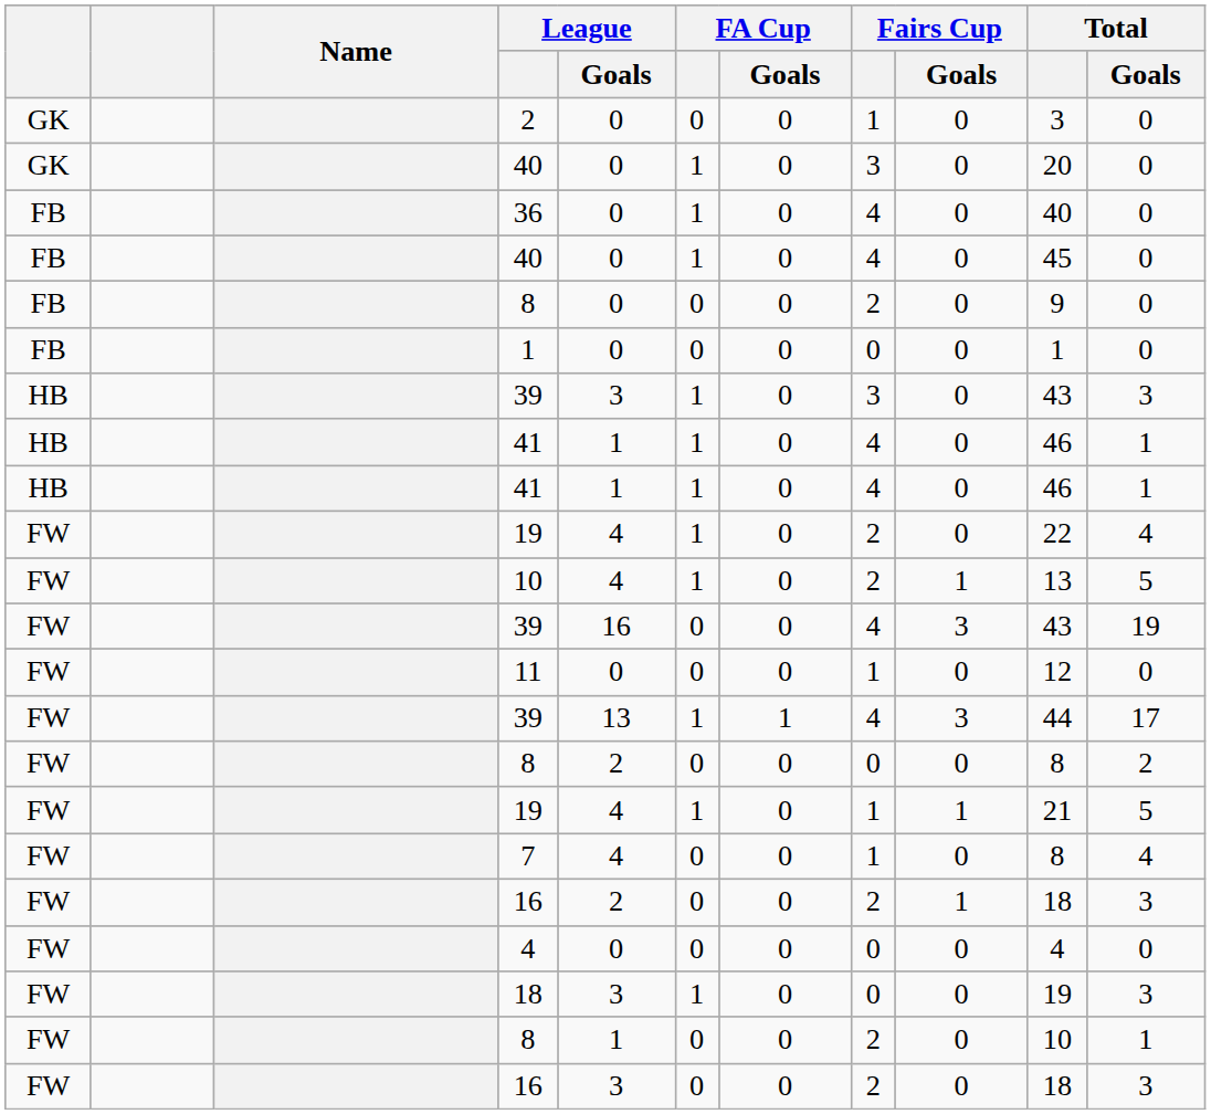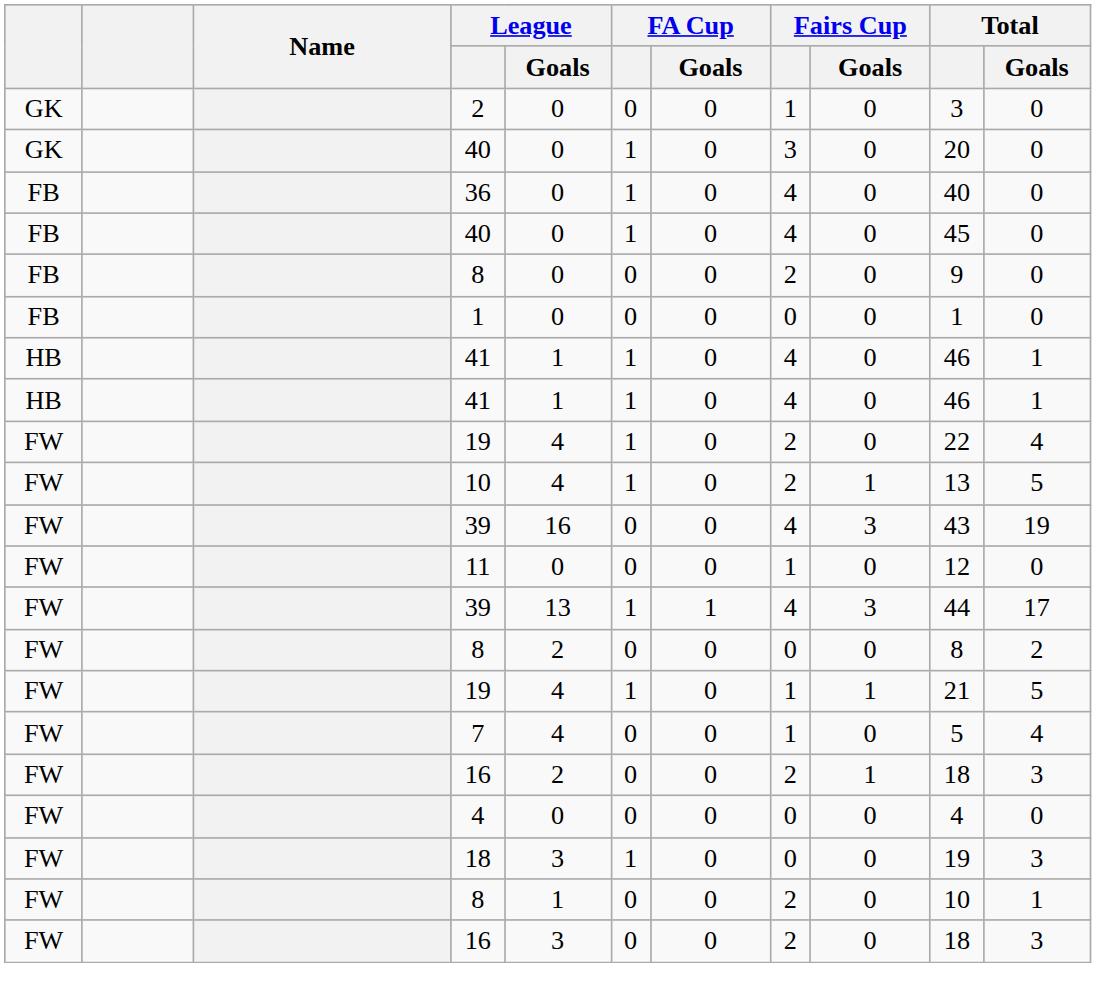 <table class="wikitable sortable plainrowheaders" style="text-align:center;">
 <tr>
 <th rowspan="2" scope="col" width="40"></th>
 <th rowspan="2" scope="col" width="60"></th>
 <th rowspan="2" scope="col" width="150" scope=col>Name</th>
 <th colspan="2" width="90"><a href='#'>League</a></th>
 <th colspan="2" width="90"><a href='#'>FA Cup</a></th>
 <th colspan="2" width="90"><a href='#'>Fairs Cup</a></th>
 <th colspan="2" width="90">Total</th>
 </tr>
 <tr>
 <th scope="col"></th>
 <th scope="col">Goals</th>
 <th scope="col"></th>
 <th scope="col">Goals</th>
 <th scope="col"></th>
 <th scope="col">Goals</th>
 <th scope="col"></th>
 <th scope="col">Goals</th>
 </tr>
 <tr>
 <td data-sort-value=1>GK</td>
 <td></td>
 <th scope="row"></th>
 <td>2</td>
 <td>0</td>
 <td>0</td>
 <td>0</td>
 <td>1</td>
 <td>0</td>
 <td>3</td>
 <td>0</td>
 </tr>
 <tr>
 <td data-sort-value=1>GK</td>
 <td></td>
 <th scope="row"></th>
 <td>40</td>
 <td>0</td>
 <td>1</td>
 <td>0</td>
 <td>3</td>
 <td>0</td>
 <td>20</td>
 <td>0</td>
 </tr>
 <tr>
 <td data-sort-value=2>FB</td>
 <td></td>
 <th scope="row"></th>
 <td>36</td>
 <td>0</td>
 <td>1</td>
 <td>0</td>
 <td>4</td>
 <td>0</td>
 <td>40</td>
 <td>0</td>
 </tr>
 <tr>
 <td data-sort-value=2>FB</td>
 <td></td>
 <th scope="row"></th>
 <td>40</td>
 <td>0</td>
 <td>1</td>
 <td>0</td>
 <td>4</td>
 <td>0</td>
 <td>45</td>
 <td>0</td>
 </tr>
 <tr>
 <td data-sort-value=2>FB</td>
 <td></td>
 <th scope="row"></th>
 <td>8</td>
 <td>0</td>
 <td>0</td>
 <td>0</td>
 <td>2</td>
 <td>0</td>
 <td>9</td>
 <td>0</td>
 </tr>
 <tr>
 <td data-sort-value=2>FB</td>
 <td></td>
 <th scope="row"></th>
 <td>1</td>
 <td>0</td>
 <td>0</td>
 <td>0</td>
 <td>0</td>
 <td>0</td>
 <td>1</td>
 <td>0</td>
-</tr>
-<tr>
-<td data-sort-value=3>HB</td>
-<td></td>
-<th scope="row"></th>
-<td>39</td>
-<td>3</td>
-<td>1</td>
-<td>0</td>
-<td>3</td>
-<td>0</td>
-<td>43</td>
-<td>3</td>
 </tr>
 <tr>
 <td data-sort-value=3>HB</td>
 <td></td>
 <th scope="row"></th>
 <td>41</td>
 <td>1</td>
 <td>1</td>
 <td>0</td>
 <td>4</td>
 <td>0</td>
 <td>46</td>
 <td>1</td>
 </tr>
 <tr>
 <td data-sort-value=3>HB</td>
 <td></td>
 <th scope="row"></th>
 <td>41</td>
 <td>1</td>
 <td>1</td>
 <td>0</td>
 <td>4</td>
 <td>0</td>
 <td>46</td>
 <td>1</td>
 </tr>
 <tr>
 <td data-sort-value=4>FW</td>
 <td></td>
 <th scope="row"></th>
 <td>19</td>
 <td>4</td>
 <td>1</td>
 <td>0</td>
 <td>2</td>
 <td>0</td>
 <td>22</td>
 <td>4</td>
 </tr>
 <tr>
 <td data-sort-value=4>FW</td>
 <td></td>
 <th scope="row"></th>
 <td>10</td>
 <td>4</td>
 <td>1</td>
 <td>0</td>
 <td>2</td>
 <td>1</td>
 <td>13</td>
 <td>5</td>
 </tr>
 <tr>
 <td data-sort-value=4>FW</td>
 <td></td>
 <th scope="row"></th>
 <td>39</td>
 <td>16</td>
 <td>0</td>
 <td>0</td>
 <td>4</td>
 <td>3</td>
 <td>43</td>
 <td>19</td>
 </tr>
 <tr>
 <td data-sort-value=4>FW</td>
 <td></td>
 <th scope="row"></th>
 <td>11</td>
 <td>0</td>
 <td>0</td>
 <td>0</td>
 <td>1</td>
 <td>0</td>
 <td>12</td>
 <td>0</td>
 </tr>
 <tr>
 <td data-sort-value=4>FW</td>
 <td></td>
 <th scope="row"></th>
 <td>39</td>
 <td>13</td>
 <td>1</td>
 <td>1</td>
 <td>4</td>
 <td>3</td>
 <td>44</td>
 <td>17</td>
 </tr>
 <tr>
 <td data-sort-value=4>FW</td>
 <td></td>
 <th scope="row"></th>
 <td>8</td>
 <td>2</td>
 <td>0</td>
 <td>0</td>
 <td>0</td>
 <td>0</td>
 <td>8</td>
 <td>2</td>
 </tr>
 <tr>
 <td data-sort-value=4>FW</td>
 <td></td>
 <th scope="row"></th>
 <td>19</td>
 <td>4</td>
 <td>1</td>
 <td>0</td>
 <td>1</td>
 <td>1</td>
 <td>21</td>
 <td>5</td>
 </tr>
 <tr>
 <td data-sort-value=4>FW</td>
 <td></td>
 <th scope="row"></th>
 <td>7</td>
 <td>4</td>
 <td>0</td>
 <td>0</td>
 <td>1</td>
 <td>0</td>
-<td>8</td>
+<td>5</td>
 <td>4</td>
 </tr>
 <tr>
 <td data-sort-value=4>FW</td>
 <td></td>
 <th scope="row"></th>
 <td>16</td>
 <td>2</td>
 <td>0</td>
 <td>0</td>
 <td>2</td>
 <td>1</td>
 <td>18</td>
 <td>3</td>
 </tr>
 <tr>
 <td data-sort-value=4>FW</td>
 <td></td>
 <th scope="row"></th>
 <td>4</td>
 <td>0</td>
 <td>0</td>
 <td>0</td>
 <td>0</td>
 <td>0</td>
 <td>4</td>
 <td>0</td>
 </tr>
 <tr>
 <td data-sort-value=4>FW</td>
 <td></td>
 <th scope="row"></th>
 <td>18</td>
 <td>3</td>
 <td>1</td>
 <td>0</td>
 <td>0</td>
 <td>0</td>
 <td>19</td>
 <td>3</td>
 </tr>
 <tr>
 <td data-sort-value=4>FW</td>
 <td></td>
 <th scope="row"></th>
 <td>8</td>
 <td>1</td>
 <td>0</td>
 <td>0</td>
 <td>2</td>
 <td>0</td>
 <td>10</td>
 <td>1</td>
 </tr>
 <tr>
 <td data-sort-value=4>FW</td>
 <td></td>
 <th scope="row"></th>
 <td>16</td>
 <td>3</td>
 <td>0</td>
 <td>0</td>
 <td>2</td>
 <td>0</td>
 <td>18</td>
 <td>3</td>
 </tr>
 </table>
